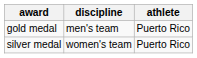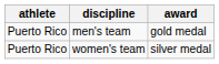 <table class="wikitable">
 <tr>
+<th>athlete</th>
+<th>discipline</th>
 <th>award</th>
-<th>discipline</th>
-<th>athlete</th>
 </tr>
 <tr>
+<td>Puerto Rico</td>
+<td>men's team</td>
 <td>gold medal</td>
-<td>men's team</td>
-<td>Puerto Rico</td>
 </tr>
 <tr>
+<td>Puerto Rico</td>
+<td>women's team</td>
 <td>silver medal</td>
-<td>women's team</td>
-<td>Puerto Rico</td>
 </tr>
 </table>
